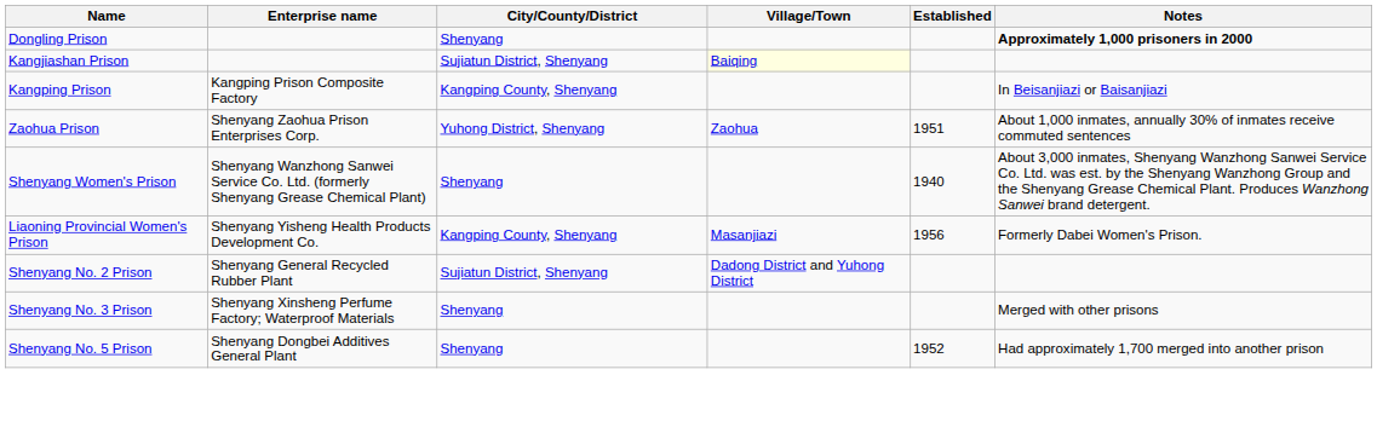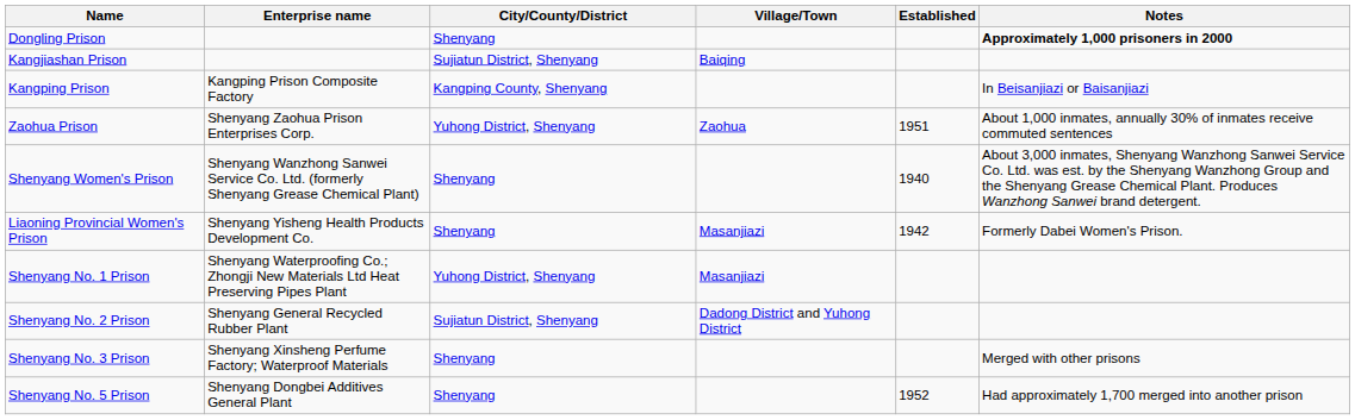 <table class="wikitable">
 <tr>
 <th width=15%>Name</th>
 <th width=17%>Enterprise name</th>
 <th width=20%>City/County/District</th>
 <th width=15%>Village/Town</th>
 <th width=5%>Established</th>
 <th width=28%>Notes</th>
 </tr>
 <tr>
 <td><a href='#'>Dongling Prison</a></td>
 <td></td>
 <td><a href='#'>Shenyang</a></td>
 <td></td>
 <td></td>
 <td><strong>Approximately 1,000 prisoners in 2000</strong></td>
 </tr>
 <tr>
 <td><a href='#'>Kangjiashan Prison</a></td>
 <td></td>
 <td><a href='#'>Sujiatun District</a>, <a href='#'>Shenyang</a></td>
-<td style="background: lightyellow;"><a href='#'>Baiqing</a></td>
+<td><a href='#'>Baiqing</a></td>
 <td></td>
 <td></td>
 </tr>
 <tr>
 <td><a href='#'>Kangping Prison</a></td>
 <td>Kangping Prison Composite Factory</td>
 <td><a href='#'>Kangping County</a>, <a href='#'>Shenyang</a></td>
 <td></td>
 <td></td>
 <td>In <a href='#'>Beisanjiazi</a> or <a href='#'>Baisanjiazi</a></td>
 </tr>
 <tr>
 <td><a href='#'>Zaohua Prison</a></td>
 <td>Shenyang Zaohua Prison Enterprises Corp.</td>
 <td><a href='#'>Yuhong District</a>, <a href='#'>Shenyang</a></td>
 <td><a href='#'>Zaohua</a></td>
 <td>1951</td>
 <td>About 1,000 inmates, annually 30% of inmates receive commuted sentences</td>
 </tr>
 <tr>
 <td><a href='#'>Shenyang Women's Prison</a></td>
 <td>Shenyang Wanzhong Sanwei Service Co. Ltd. (formerly Shenyang Grease Chemical Plant)</td>
 <td><a href='#'>Shenyang</a></td>
 <td></td>
 <td>1940</td>
 <td>About 3,000 inmates, Shenyang Wanzhong Sanwei Service Co. Ltd. was est. by the Shenyang Wanzhong Group and the Shenyang Grease Chemical Plant. Produces <em>Wanzhong Sanwei</em> brand detergent.</td>
 </tr>
 <tr>
 <td><a href='#'>Liaoning Provincial Women's Prison</a></td>
 <td>Shenyang Yisheng Health Products Development Co.</td>
-<td><a href='#'>Kangping County</a>, <a href='#'>Shenyang</a></td>
+<td><a href='#'>Shenyang</a></td>
 <td><a href='#'>Masanjiazi</a></td>
-<td>1956</td>
+<td>1942</td>
 <td>Formerly Dabei Women's Prison.</td>
+</tr>
+<tr>
+<td><a href='#'>Shenyang No. 1 Prison</a></td>
+<td>Shenyang Waterproofing Co.; Zhongji New Materials Ltd Heat Preserving Pipes Plant</td>
+<td><a href='#'>Yuhong District</a>, <a href='#'>Shenyang</a></td>
+<td><a href='#'>Masanjiazi</a></td>
+<td></td>
+<td></td>
 </tr>
 <tr>
 <td><a href='#'>Shenyang No. 2 Prison</a></td>
 <td>Shenyang General Recycled Rubber Plant</td>
 <td><a href='#'>Sujiatun District</a>, <a href='#'>Shenyang</a></td>
 <td><a href='#'>Dadong District</a> and <a href='#'>Yuhong District</a></td>
 <td></td>
 <td></td>
 </tr>
 <tr>
 <td><a href='#'>Shenyang No. 3 Prison</a></td>
 <td>Shenyang Xinsheng Perfume Factory; Waterproof Materials</td>
 <td><a href='#'>Shenyang</a></td>
 <td></td>
 <td></td>
 <td>Merged with other prisons</td>
 </tr>
 <tr>
 <td><a href='#'>Shenyang No. 5 Prison</a></td>
 <td>Shenyang Dongbei Additives General Plant</td>
 <td><a href='#'>Shenyang</a></td>
 <td></td>
 <td>1952</td>
 <td>Had approximately 1,700 merged into another prison</td>
 </tr>
 </table>
